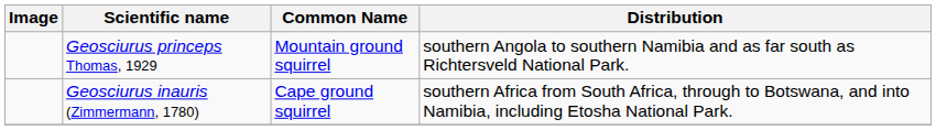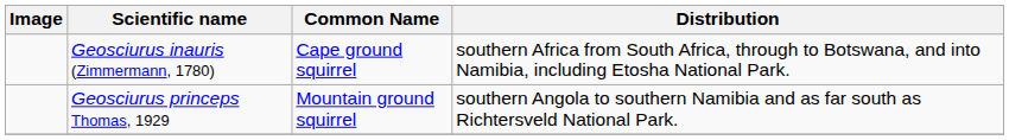 <table class="wikitable">
 <tr>
 <th>Image</th>
 <th>Scientific name</th>
 <th>Common Name</th>
 <th>Distribution</th>
 </tr>
 <tr>
 <td></td>
+<td><em><a href='#'>Geosciurus inauris</a></em> <small>(<a href='#'>Zimmermann</a>, 1780)</small></td>
+<td><a href='#'>Cape ground squirrel</a></td>
+<td>southern Africa from South Africa, through to Botswana, and into Namibia, including Etosha National Park.</td>
+</tr>
+<tr>
+<td></td>
 <td><em><a href='#'>Geosciurus princeps</a></em> <small><a href='#'>Thomas</a>, 1929</small></td>
 <td><a href='#'>Mountain ground squirrel</a></td>
 <td>southern Angola to southern Namibia and as far south as Richtersveld National Park.</td>
 </tr>
 <tr>
-<td></td>
-<td><em><a href='#'>Geosciurus inauris</a></em> <small>(<a href='#'>Zimmermann</a>, 1780)</small></td>
-<td><a href='#'>Cape ground squirrel</a></td>
-<td>southern Africa from South Africa, through to Botswana, and into Namibia, including Etosha National Park.</td>
-</tr>
-<tr>
 </tr>
 </table>
